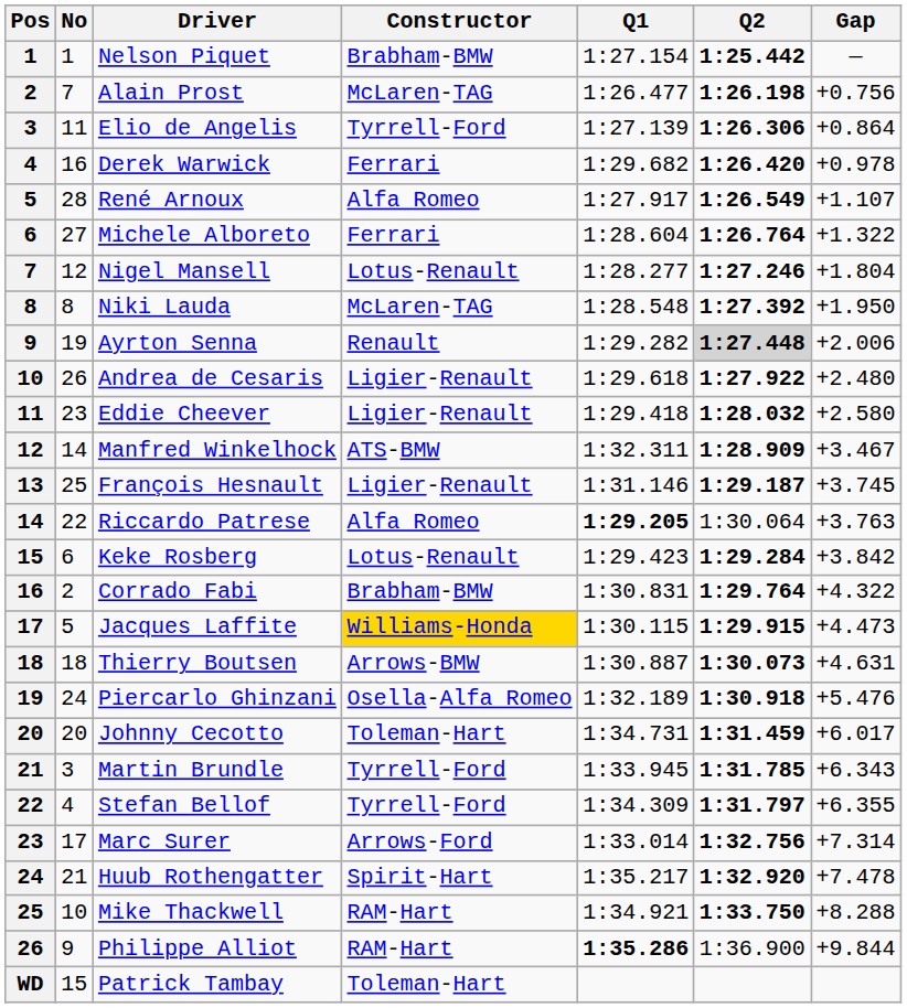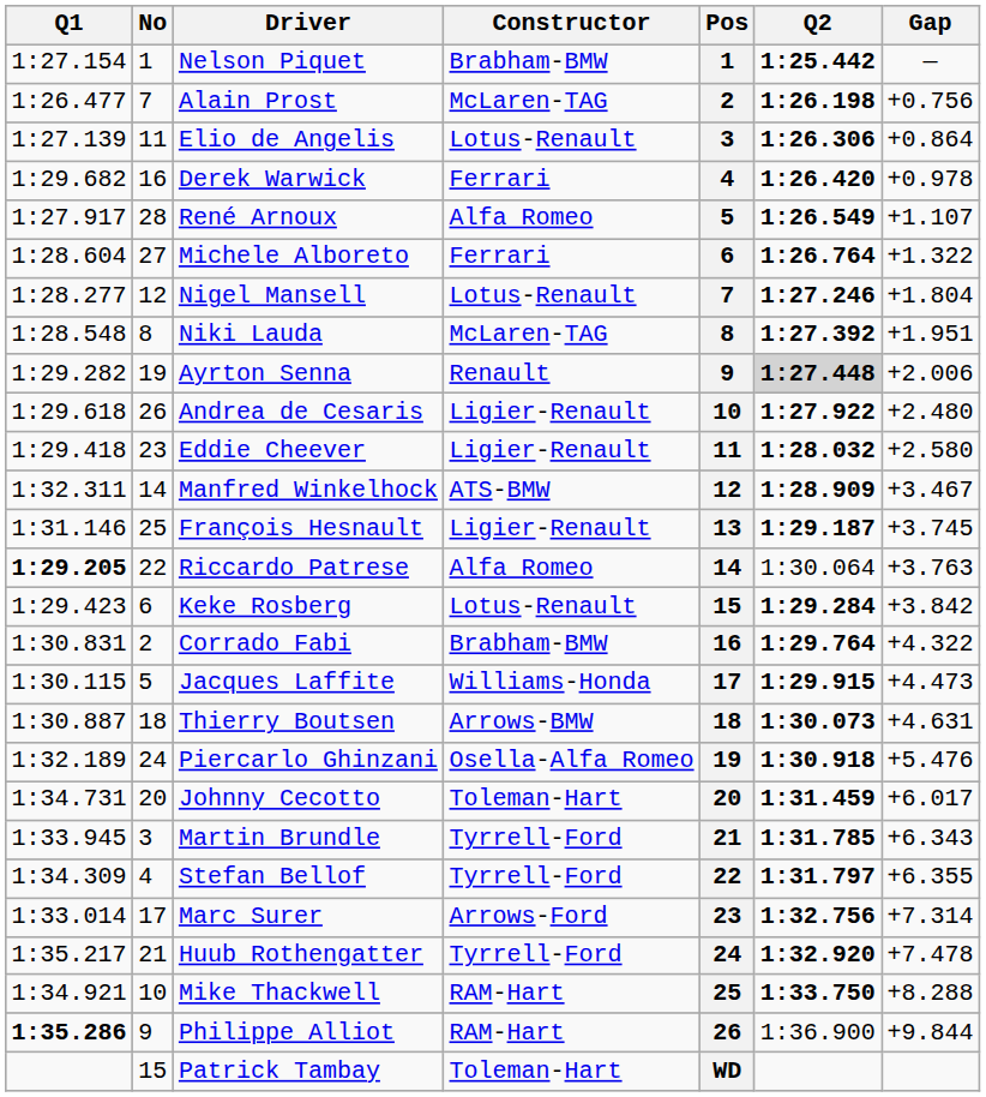 <table class="wikitable sortable" style="font-size: 95%;">
 <tr>
-<th>Pos</th>
+<th>Q1</th>
 <th>No</th>
 <th>Driver</th>
 <th>Constructor</th>
-<th>Q1</th>
+<th>Pos</th>
 <th>Q2</th>
 <th>Gap</th>
 </tr>
 <tr>
-<th>1</th>
+<td>1:27.154</td>
 <td>1</td>
 <td> <a href='#'>Nelson Piquet</a></td>
 <td><a href='#'>Brabham</a>-<a href='#'>BMW</a></td>
-<td>1:27.154</td>
+<th>1</th>
 <td><strong>1:25.442</strong></td>
 <td align="center">—</td>
 </tr>
 <tr>
-<th>2</th>
+<td>1:26.477</td>
 <td>7</td>
 <td> <a href='#'>Alain Prost</a></td>
 <td><a href='#'>McLaren</a>-<a href='#'>TAG</a></td>
-<td>1:26.477</td>
+<th>2</th>
 <td><strong>1:26.198</strong></td>
 <td>+0.756</td>
 </tr>
 <tr>
-<th>3</th>
+<td>1:27.139</td>
 <td>11</td>
 <td> <a href='#'>Elio de Angelis</a></td>
-<td><a href='#'>Tyrrell</a>-<a href='#'>Ford</a></td>
-<td>1:27.139</td>
+<td><a href='#'>Lotus</a>-<a href='#'>Renault</a></td>
+<th>3</th>
 <td><strong>1:26.306</strong></td>
 <td>+0.864</td>
 </tr>
 <tr>
-<th>4</th>
+<td>1:29.682</td>
 <td>16</td>
 <td> <a href='#'>Derek Warwick</a></td>
 <td><a href='#'>Ferrari</a></td>
-<td>1:29.682</td>
+<th>4</th>
 <td><strong>1:26.420</strong></td>
 <td>+0.978</td>
 </tr>
 <tr>
-<th>5</th>
+<td>1:27.917</td>
 <td>28</td>
 <td> <a href='#'>René Arnoux</a></td>
 <td><a href='#'>Alfa Romeo</a></td>
-<td>1:27.917</td>
+<th>5</th>
 <td><strong>1:26.549</strong></td>
 <td>+1.107</td>
 </tr>
 <tr>
-<th>6</th>
+<td>1:28.604</td>
 <td>27</td>
 <td> <a href='#'>Michele Alboreto</a></td>
 <td><a href='#'>Ferrari</a></td>
-<td>1:28.604</td>
+<th>6</th>
 <td><strong>1:26.764</strong></td>
 <td>+1.322</td>
 </tr>
 <tr>
-<th>7</th>
+<td>1:28.277</td>
 <td>12</td>
 <td> <a href='#'>Nigel Mansell</a></td>
 <td><a href='#'>Lotus</a>-<a href='#'>Renault</a></td>
-<td>1:28.277</td>
+<th>7</th>
 <td><strong>1:27.246</strong></td>
 <td>+1.804</td>
 </tr>
 <tr>
-<th>8</th>
+<td>1:28.548</td>
 <td>8</td>
 <td> <a href='#'>Niki Lauda</a></td>
 <td><a href='#'>McLaren</a>-<a href='#'>TAG</a></td>
-<td>1:28.548</td>
+<th>8</th>
 <td><strong>1:27.392</strong></td>
-<td>+1.950</td>
+<td>+1.951</td>
 </tr>
 <tr>
-<th>9</th>
+<td>1:29.282</td>
 <td>19</td>
 <td> <a href='#'>Ayrton Senna</a></td>
 <td><a href='#'>Renault</a></td>
-<td>1:29.282</td>
+<th>9</th>
 <td style="background: lightgrey;"><strong>1:27.448</strong></td>
 <td>+2.006</td>
 </tr>
 <tr>
-<th>10</th>
+<td>1:29.618</td>
 <td>26</td>
 <td> <a href='#'>Andrea de Cesaris</a></td>
 <td><a href='#'>Ligier</a>-<a href='#'>Renault</a></td>
-<td>1:29.618</td>
+<th>10</th>
 <td><strong>1:27.922</strong></td>
 <td>+2.480</td>
 </tr>
 <tr>
-<th>11</th>
+<td>1:29.418</td>
 <td>23</td>
 <td> <a href='#'>Eddie Cheever</a></td>
 <td><a href='#'>Ligier</a>-<a href='#'>Renault</a></td>
-<td>1:29.418</td>
+<th>11</th>
 <td><strong>1:28.032</strong></td>
 <td>+2.580</td>
 </tr>
 <tr>
-<th>12</th>
+<td>1:32.311</td>
 <td>14</td>
 <td> <a href='#'>Manfred Winkelhock</a></td>
 <td><a href='#'>ATS</a>-<a href='#'>BMW</a></td>
-<td>1:32.311</td>
+<th>12</th>
 <td><strong>1:28.909</strong></td>
 <td>+3.467</td>
 </tr>
 <tr>
-<th>13</th>
+<td>1:31.146</td>
 <td>25</td>
 <td> <a href='#'>François Hesnault</a></td>
 <td><a href='#'>Ligier</a>-<a href='#'>Renault</a></td>
-<td>1:31.146</td>
+<th>13</th>
 <td><strong>1:29.187</strong></td>
 <td>+3.745</td>
 </tr>
 <tr>
-<th>14</th>
+<td><strong>1:29.205</strong></td>
 <td>22</td>
 <td> <a href='#'>Riccardo Patrese</a></td>
 <td><a href='#'>Alfa Romeo</a></td>
-<td><strong>1:29.205</strong></td>
+<th>14</th>
 <td>1:30.064</td>
 <td>+3.763</td>
 </tr>
 <tr>
-<th>15</th>
+<td>1:29.423</td>
 <td>6</td>
 <td> <a href='#'>Keke Rosberg</a></td>
 <td><a href='#'>Lotus</a>-<a href='#'>Renault</a></td>
-<td>1:29.423</td>
+<th>15</th>
 <td><strong>1:29.284</strong></td>
 <td>+3.842</td>
 </tr>
 <tr>
-<th>16</th>
+<td>1:30.831</td>
 <td>2</td>
 <td> <a href='#'>Corrado Fabi</a></td>
 <td><a href='#'>Brabham</a>-<a href='#'>BMW</a></td>
-<td>1:30.831</td>
+<th>16</th>
 <td><strong>1:29.764</strong></td>
 <td>+4.322</td>
 </tr>
 <tr>
-<th>17</th>
+<td>1:30.115</td>
 <td>5</td>
 <td> <a href='#'>Jacques Laffite</a></td>
-<td style="background: gold;"><a href='#'>Williams</a>-<a href='#'>Honda</a></td>
-<td>1:30.115</td>
+<td><a href='#'>Williams</a>-<a href='#'>Honda</a></td>
+<th>17</th>
 <td><strong>1:29.915</strong></td>
 <td>+4.473</td>
 </tr>
 <tr>
-<th>18</th>
+<td>1:30.887</td>
 <td>18</td>
 <td> <a href='#'>Thierry Boutsen</a></td>
 <td><a href='#'>Arrows</a>-<a href='#'>BMW</a></td>
-<td>1:30.887</td>
+<th>18</th>
 <td><strong>1:30.073</strong></td>
 <td>+4.631</td>
 </tr>
 <tr>
-<th>19</th>
+<td>1:32.189</td>
 <td>24</td>
 <td> <a href='#'>Piercarlo Ghinzani</a></td>
 <td><a href='#'>Osella</a>-<a href='#'>Alfa Romeo</a></td>
-<td>1:32.189</td>
+<th>19</th>
 <td><strong>1:30.918</strong></td>
 <td>+5.476</td>
 </tr>
 <tr>
-<th>20</th>
+<td>1:34.731</td>
 <td>20</td>
 <td> <a href='#'>Johnny Cecotto</a></td>
 <td><a href='#'>Toleman</a>-<a href='#'>Hart</a></td>
-<td>1:34.731</td>
+<th>20</th>
 <td><strong>1:31.459</strong></td>
 <td>+6.017</td>
 </tr>
 <tr>
-<th>21</th>
+<td>1:33.945</td>
 <td>3</td>
 <td> <a href='#'>Martin Brundle</a></td>
 <td><a href='#'>Tyrrell</a>-<a href='#'>Ford</a></td>
-<td>1:33.945</td>
+<th>21</th>
 <td><strong>1:31.785</strong></td>
 <td>+6.343</td>
 </tr>
 <tr>
-<th>22</th>
+<td>1:34.309</td>
 <td>4</td>
 <td> <a href='#'>Stefan Bellof</a></td>
 <td><a href='#'>Tyrrell</a>-<a href='#'>Ford</a></td>
-<td>1:34.309</td>
+<th>22</th>
 <td><strong>1:31.797</strong></td>
 <td>+6.355</td>
 </tr>
 <tr>
-<th>23</th>
+<td>1:33.014</td>
 <td>17</td>
 <td> <a href='#'>Marc Surer</a></td>
 <td><a href='#'>Arrows</a>-<a href='#'>Ford</a></td>
-<td>1:33.014</td>
+<th>23</th>
 <td><strong>1:32.756</strong></td>
 <td>+7.314</td>
 </tr>
 <tr>
-<th>24</th>
+<td>1:35.217</td>
 <td>21</td>
 <td> <a href='#'>Huub Rothengatter</a></td>
-<td><a href='#'>Spirit</a>-<a href='#'>Hart</a></td>
-<td>1:35.217</td>
+<td><a href='#'>Tyrrell</a>-<a href='#'>Ford</a></td>
+<th>24</th>
 <td><strong>1:32.920</strong></td>
 <td>+7.478</td>
 </tr>
 <tr>
-<th>25</th>
+<td>1:34.921</td>
 <td>10</td>
 <td> <a href='#'>Mike Thackwell</a></td>
 <td><a href='#'>RAM</a>-<a href='#'>Hart</a></td>
-<td>1:34.921</td>
+<th>25</th>
 <td><strong>1:33.750</strong></td>
 <td>+8.288</td>
 </tr>
 <tr>
-<th>26</th>
+<td><strong>1:35.286</strong></td>
 <td>9</td>
 <td> <a href='#'>Philippe Alliot</a></td>
 <td><a href='#'>RAM</a>-<a href='#'>Hart</a></td>
-<td><strong>1:35.286</strong></td>
+<th>26</th>
 <td>1:36.900</td>
 <td>+9.844</td>
 </tr>
 <tr>
-<th>WD</th>
+<td></td>
 <td>15</td>
 <td> <a href='#'>Patrick Tambay</a></td>
 <td><a href='#'>Toleman</a>-<a href='#'>Hart</a></td>
-<td></td>
+<th>WD</th>
 <td></td>
 <td></td>
 </tr>
 </table>
